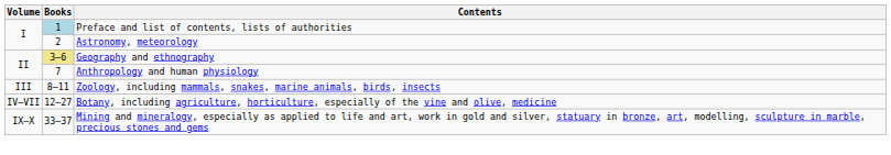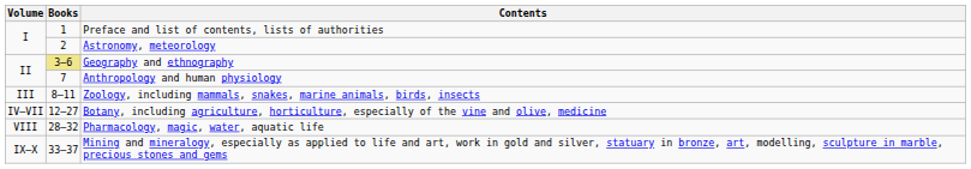 <table class="wikitable">
 <tr>
 <th align="center">Volume</th>
 <th align="center">Books</th>
 <th align="left">Contents</th>
 </tr>
 <tr>
 <td rowspan="2" align="center">I</td>
-<td align="center" style="background: lightblue;">1</td>
+<td align="center">1</td>
 <td>Preface and list of contents, lists of authorities</td>
 </tr>
 <tr>
 <td align="center">2</td>
 <td><a href='#'>Astronomy</a>, <a href='#'>meteorology</a></td>
 </tr>
 <tr>
 <td rowspan="2" align="center">II</td>
 <td align="center" style="background: khaki;">3–6</td>
 <td><a href='#'>Geography</a> and <a href='#'>ethnography</a></td>
 </tr>
 <tr>
 <td align="center">7</td>
 <td><a href='#'>Anthropology</a> and human <a href='#'>physiology</a></td>
 </tr>
 <tr>
 <td align="center">III</td>
 <td align="center">8–11</td>
 <td><a href='#'>Zoology</a>, including <a href='#'>mammals</a>, <a href='#'>snakes</a>, <a href='#'>marine animals</a>, <a href='#'>birds</a>, <a href='#'>insects</a></td>
 </tr>
 <tr>
 <td align="center">IV–VII</td>
 <td align="center">12–27</td>
 <td><a href='#'>Botany</a>, including <a href='#'>agriculture</a>, <a href='#'>horticulture</a>, especially of the <a href='#'>vine</a> and <a href='#'>olive</a>, <a href='#'>medicine</a></td>
 </tr>
 <tr>
+<td align="center">VIII</td>
+<td align="center">28–32</td>
+<td><a href='#'>Pharmacology</a>, <a href='#'>magic</a>, <a href='#'>water</a>, aquatic life</td>
+</tr>
+<tr>
 <td align="center">IX–X</td>
 <td align="center">33–37</td>
 <td><a href='#'>Mining</a> and <a href='#'>mineralogy</a>, especially as applied to life and art, work in gold and silver, <a href='#'>statuary</a> in <a href='#'>bronze</a>, <a href='#'>art</a>, modelling, <a href='#'>sculpture in marble</a>, <a href='#'>precious stones and gems</a></td>
 </tr>
 </table>
